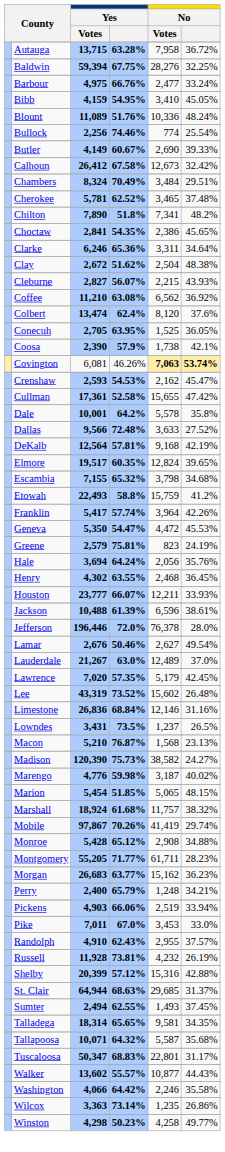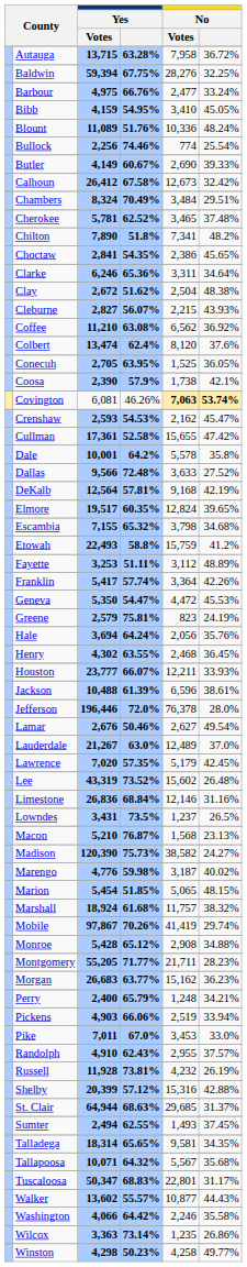 <table class="mw-datatable wikitable sortable" style="text-align:right;">
 <tr>
 <th colspan="2" rowspan="3">County</th>
 <th colspan="2" style="background-color:#01387b;"></th>
 <th colspan="2" style="background-color:#feda00;"></th>
 </tr>
 <tr>
 <th colspan="2">Yes</th>
 <th colspan="2">No</th>
 </tr>
 <tr>
 <th data-sort-type="number">Votes</th>
 <th></th>
 <th data-sort-type="number">Votes</th>
 <th></th>
 </tr>
 <tr>
 </tr>
 <tr>
 <td style="background:#acf;"> </td>
 <td style="text-align:left;"><a href='#'>Autauga</a></td>
 <td style="background:#acf; color:#000;"><strong>13,715</strong></td>
 <td style="background:#acf; color:#000;"><strong>63.28%</strong></td>
 <td>7,958</td>
 <td>36.72%</td>
 </tr>
 <tr>
 </tr>
 <tr>
 <td style="background:#acf;"> </td>
 <td style="text-align:left;"><a href='#'>Baldwin</a></td>
 <td style="background:#acf; color:#000;"><strong>59,394</strong></td>
 <td style="background:#acf; color:#000;"><strong>67.75%</strong></td>
 <td>28,276</td>
 <td>32.25%</td>
 </tr>
 <tr>
 </tr>
 <tr>
 <td style="background:#acf;"> </td>
 <td style="text-align:left;"><a href='#'>Barbour</a></td>
 <td style="background:#acf; color:#000;"><strong>4,975</strong></td>
 <td style="background:#acf; color:#000;"><strong>66.76%</strong></td>
 <td>2,477</td>
 <td>33.24%</td>
 </tr>
 <tr>
 </tr>
 <tr>
 <td style="background:#acf;"> </td>
 <td style="text-align:left;"><a href='#'>Bibb</a></td>
 <td style="background:#acf; color:#000;"><strong>4,159</strong></td>
 <td style="background:#acf; color:#000;"><strong>54.95%</strong></td>
 <td>3,410</td>
 <td>45.05%</td>
 </tr>
 <tr>
 </tr>
 <tr>
 <td style="background:#acf;"> </td>
 <td style="text-align:left;"><a href='#'>Blount</a></td>
 <td style="background:#acf; color:#000;"><strong>11,089</strong></td>
 <td style="background:#acf; color:#000;"><strong>51.76%</strong></td>
 <td>10,336</td>
 <td>48.24%</td>
 </tr>
 <tr>
 </tr>
 <tr>
 <td style="background:#acf;"> </td>
 <td style="text-align:left;"><a href='#'>Bullock</a></td>
 <td style="background:#acf; color:#000;"><strong>2,256</strong></td>
 <td style="background:#acf; color:#000;"><strong>74.46%</strong></td>
 <td>774</td>
 <td>25.54%</td>
 </tr>
 <tr>
 </tr>
 <tr>
 <td style="background:#acf;"> </td>
 <td style="text-align:left;"><a href='#'>Butler</a></td>
 <td style="background:#acf; color:#000;"><strong>4,149</strong></td>
 <td style="background:#acf; color:#000;"><strong>60.67%</strong></td>
 <td>2,690</td>
 <td>39.33%</td>
 </tr>
 <tr>
 </tr>
 <tr>
 <td style="background:#acf;"> </td>
 <td style="text-align:left;"><a href='#'>Calhoun</a></td>
 <td style="background:#acf; color:#000;"><strong>26,412</strong></td>
 <td style="background:#acf; color:#000;"><strong>67.58%</strong></td>
 <td>12,673</td>
 <td>32.42%</td>
 </tr>
 <tr>
 </tr>
 <tr>
 <td style="background:#acf;"> </td>
 <td style="text-align:left;"><a href='#'>Chambers</a></td>
 <td style="background:#acf; color:#000;"><strong>8,324</strong></td>
 <td style="background:#acf; color:#000;"><strong>70.49%</strong></td>
 <td>3,484</td>
 <td>29.51%</td>
 </tr>
 <tr>
 </tr>
 <tr>
 <td style="background:#acf;"> </td>
 <td style="text-align:left;"><a href='#'>Cherokee</a></td>
 <td style="background:#acf; color:#000;"><strong>5,781</strong></td>
 <td style="background:#acf; color:#000;"><strong>62.52%</strong></td>
 <td>3,465</td>
 <td>37.48%</td>
 </tr>
 <tr>
 </tr>
 <tr>
 <td style="background:#acf;"> </td>
 <td style="text-align:left;"><a href='#'>Chilton</a></td>
 <td style="background:#acf; color:#000;"><strong>7,890</strong></td>
 <td style="background:#acf; color:#000;"><strong>51.8%</strong></td>
 <td>7,341</td>
 <td>48.2%</td>
 </tr>
 <tr>
 </tr>
 <tr>
 <td style="background:#acf;"> </td>
 <td style="text-align:left;"><a href='#'>Choctaw</a></td>
 <td style="background:#acf; color:#000;"><strong>2,841</strong></td>
 <td style="background:#acf; color:#000;"><strong>54.35%</strong></td>
 <td>2,386</td>
 <td>45.65%</td>
 </tr>
 <tr>
 </tr>
 <tr>
 <td style="background:#acf;"> </td>
 <td style="text-align:left;"><a href='#'>Clarke</a></td>
 <td style="background:#acf; color:#000;"><strong>6,246</strong></td>
 <td style="background:#acf; color:#000;"><strong>65.36%</strong></td>
 <td>3,311</td>
 <td>34.64%</td>
 </tr>
 <tr>
 </tr>
 <tr>
 <td style="background:#acf;"> </td>
 <td style="text-align:left;"><a href='#'>Clay</a></td>
 <td style="background:#acf; color:#000;"><strong>2,672</strong></td>
 <td style="background:#acf; color:#000;"><strong>51.62%</strong></td>
 <td>2,504</td>
 <td>48.38%</td>
 </tr>
 <tr>
 </tr>
 <tr>
 <td style="background:#acf;"> </td>
 <td style="text-align:left;"><a href='#'>Cleburne</a></td>
 <td style="background:#acf; color:#000;"><strong>2,827</strong></td>
 <td style="background:#acf; color:#000;"><strong>56.07%</strong></td>
 <td>2,215</td>
 <td>43.93%</td>
 </tr>
 <tr>
 </tr>
 <tr>
 <td style="background:#acf;"> </td>
 <td style="text-align:left;"><a href='#'>Coffee</a></td>
 <td style="background:#acf; color:#000;"><strong>11,210</strong></td>
 <td style="background:#acf; color:#000;"><strong>63.08%</strong></td>
 <td>6,562</td>
 <td>36.92%</td>
 </tr>
 <tr>
 </tr>
 <tr>
 <td style="background:#acf;"> </td>
 <td style="text-align:left;"><a href='#'>Colbert</a></td>
 <td style="background:#acf; color:#000;"><strong>13,474</strong></td>
 <td style="background:#acf; color:#000;"><strong>62.4%</strong></td>
 <td>8,120</td>
 <td>37.6%</td>
 </tr>
 <tr>
 </tr>
 <tr>
 <td style="background:#acf;"> </td>
 <td style="text-align:left;"><a href='#'>Conecuh</a></td>
 <td style="background:#acf; color:#000;"><strong>2,705</strong></td>
 <td style="background:#acf; color:#000;"><strong>63.95%</strong></td>
 <td>1,525</td>
 <td>36.05%</td>
 </tr>
 <tr>
 </tr>
 <tr>
 <td style="background:#acf;"> </td>
 <td style="text-align:left;"><a href='#'>Coosa</a></td>
 <td style="background:#acf; color:#000;"><strong>2,390</strong></td>
 <td style="background:#acf; color:#000;"><strong>57.9%</strong></td>
 <td>1,738</td>
 <td>42.1%</td>
 </tr>
 <tr>
 </tr>
 <tr>
 <td style="background:#fea;"> </td>
 <td style="text-align:left;"><a href='#'>Covington</a></td>
 <td>6,081</td>
 <td>46.26%</td>
 <td style="background:#fea; color:#000;"><strong>7,063</strong></td>
 <td style="background:#fea; color:#000;"><strong>53.74%</strong></td>
 </tr>
 <tr>
 </tr>
 <tr>
 <td style="background:#acf;"> </td>
 <td style="text-align:left;"><a href='#'>Crenshaw</a></td>
 <td style="background:#acf; color:#000;"><strong>2,593</strong></td>
 <td style="background:#acf; color:#000;"><strong>54.53%</strong></td>
 <td>2,162</td>
 <td>45.47%</td>
 </tr>
 <tr>
 </tr>
 <tr>
 <td style="background:#acf;"> </td>
 <td style="text-align:left;"><a href='#'>Cullman</a></td>
 <td style="background:#acf; color:#000;"><strong>17,361</strong></td>
 <td style="background:#acf; color:#000;"><strong>52.58%</strong></td>
 <td>15,655</td>
 <td>47.42%</td>
 </tr>
 <tr>
 </tr>
 <tr>
 <td style="background:#acf;"> </td>
 <td style="text-align:left;"><a href='#'>Dale</a></td>
 <td style="background:#acf; color:#000;"><strong>10,001</strong></td>
 <td style="background:#acf; color:#000;"><strong>64.2%</strong></td>
 <td>5,578</td>
 <td>35.8%</td>
 </tr>
 <tr>
 </tr>
 <tr>
 <td style="background:#acf;"> </td>
 <td style="text-align:left;"><a href='#'>Dallas</a></td>
 <td style="background:#acf; color:#000;"><strong>9,566</strong></td>
 <td style="background:#acf; color:#000;"><strong>72.48%</strong></td>
 <td>3,633</td>
 <td>27.52%</td>
 </tr>
 <tr>
 </tr>
 <tr>
 <td style="background:#acf;"> </td>
 <td style="text-align:left;"><a href='#'>DeKalb</a></td>
 <td style="background:#acf; color:#000;"><strong>12,564</strong></td>
 <td style="background:#acf; color:#000;"><strong>57.81%</strong></td>
 <td>9,168</td>
 <td>42.19%</td>
 </tr>
 <tr>
 </tr>
 <tr>
 <td style="background:#acf;"> </td>
 <td style="text-align:left;"><a href='#'>Elmore</a></td>
 <td style="background:#acf; color:#000;"><strong>19,517</strong></td>
 <td style="background:#acf; color:#000;"><strong>60.35%</strong></td>
 <td>12,824</td>
 <td>39.65%</td>
 </tr>
 <tr>
 </tr>
 <tr>
 <td style="background:#acf;"> </td>
 <td style="text-align:left;"><a href='#'>Escambia</a></td>
 <td style="background:#acf; color:#000;"><strong>7,155</strong></td>
 <td style="background:#acf; color:#000;"><strong>65.32%</strong></td>
 <td>3,798</td>
 <td>34.68%</td>
 </tr>
 <tr>
 </tr>
 <tr>
 <td style="background:#acf;"> </td>
 <td style="text-align:left;"><a href='#'>Etowah</a></td>
 <td style="background:#acf; color:#000;"><strong>22,493</strong></td>
 <td style="background:#acf; color:#000;"><strong>58.8%</strong></td>
 <td>15,759</td>
 <td>41.2%</td>
 </tr>
 <tr>
 </tr>
 <tr>
+<td style="background:#acf;"> </td>
+<td style="text-align:left;"><a href='#'>Fayette</a></td>
+<td style="background:#acf; color:#000;"><strong>3,253</strong></td>
+<td style="background:#acf; color:#000;"><strong>51.11%</strong></td>
+<td>3,112</td>
+<td>48.89%</td>
+</tr>
+<tr>
 </tr>
 <tr>
 <td style="background:#acf;"> </td>
 <td style="text-align:left;"><a href='#'>Franklin</a></td>
 <td style="background:#acf; color:#000;"><strong>5,417</strong></td>
 <td style="background:#acf; color:#000;"><strong>57.74%</strong></td>
-<td>3,964</td>
+<td>3,364</td>
 <td>42.26%</td>
 </tr>
 <tr>
 </tr>
 <tr>
 <td style="background:#acf;"> </td>
 <td style="text-align:left;"><a href='#'>Geneva</a></td>
 <td style="background:#acf; color:#000;"><strong>5,350</strong></td>
 <td style="background:#acf; color:#000;"><strong>54.47%</strong></td>
 <td>4,472</td>
 <td>45.53%</td>
 </tr>
 <tr>
 </tr>
 <tr>
 <td style="background:#acf;"> </td>
 <td style="text-align:left;"><a href='#'>Greene</a></td>
 <td style="background:#acf; color:#000;"><strong>2,579</strong></td>
 <td style="background:#acf; color:#000;"><strong>75.81%</strong></td>
 <td>823</td>
 <td>24.19%</td>
 </tr>
 <tr>
 </tr>
 <tr>
 <td style="background:#acf;"> </td>
 <td style="text-align:left;"><a href='#'>Hale</a></td>
 <td style="background:#acf; color:#000;"><strong>3,694</strong></td>
 <td style="background:#acf; color:#000;"><strong>64.24%</strong></td>
 <td>2,056</td>
 <td>35.76%</td>
 </tr>
 <tr>
 </tr>
 <tr>
 <td style="background:#acf;"> </td>
 <td style="text-align:left;"><a href='#'>Henry</a></td>
 <td style="background:#acf; color:#000;"><strong>4,302</strong></td>
 <td style="background:#acf; color:#000;"><strong>63.55%</strong></td>
 <td>2,468</td>
 <td>36.45%</td>
 </tr>
 <tr>
 </tr>
 <tr>
 <td style="background:#acf;"> </td>
 <td style="text-align:left;"><a href='#'>Houston</a></td>
 <td style="background:#acf; color:#000;"><strong>23,777</strong></td>
 <td style="background:#acf; color:#000;"><strong>66.07%</strong></td>
 <td>12,211</td>
 <td>33.93%</td>
 </tr>
 <tr>
 </tr>
 <tr>
 <td style="background:#acf;"> </td>
 <td style="text-align:left;"><a href='#'>Jackson</a></td>
 <td style="background:#acf; color:#000;"><strong>10,488</strong></td>
 <td style="background:#acf; color:#000;"><strong>61.39%</strong></td>
 <td>6,596</td>
 <td>38.61%</td>
 </tr>
 <tr>
 </tr>
 <tr>
 <td style="background:#acf;"> </td>
 <td style="text-align:left;"><a href='#'>Jefferson</a></td>
 <td style="background:#acf; color:#000;"><strong>196,446</strong></td>
 <td style="background:#acf; color:#000;"><strong>72.0%</strong></td>
 <td>76,378</td>
 <td>28.0%</td>
 </tr>
 <tr>
 </tr>
 <tr>
 <td style="background:#acf;"> </td>
 <td style="text-align:left;"><a href='#'>Lamar</a></td>
 <td style="background:#acf; color:#000;"><strong>2,676</strong></td>
 <td style="background:#acf; color:#000;"><strong>50.46%</strong></td>
 <td>2,627</td>
 <td>49.54%</td>
 </tr>
 <tr>
 </tr>
 <tr>
 <td style="background:#acf;"> </td>
 <td style="text-align:left;"><a href='#'>Lauderdale</a></td>
 <td style="background:#acf; color:#000;"><strong>21,267</strong></td>
 <td style="background:#acf; color:#000;"><strong>63.0%</strong></td>
 <td>12,489</td>
 <td>37.0%</td>
 </tr>
 <tr>
 </tr>
 <tr>
 <td style="background:#acf;"> </td>
 <td style="text-align:left;"><a href='#'>Lawrence</a></td>
 <td style="background:#acf; color:#000;"><strong>7,020</strong></td>
 <td style="background:#acf; color:#000;"><strong>57.35%</strong></td>
 <td>5,179</td>
 <td>42.45%</td>
 </tr>
 <tr>
 </tr>
 <tr>
 <td style="background:#acf;"> </td>
 <td style="text-align:left;"><a href='#'>Lee</a></td>
 <td style="background:#acf; color:#000;"><strong>43,319</strong></td>
 <td style="background:#acf; color:#000;"><strong>73.52%</strong></td>
 <td>15,602</td>
 <td>26.48%</td>
 </tr>
 <tr>
 </tr>
 <tr>
 <td style="background:#acf;"> </td>
 <td style="text-align:left;"><a href='#'>Limestone</a></td>
 <td style="background:#acf; color:#000;"><strong>26,836</strong></td>
 <td style="background:#acf; color:#000;"><strong>68.84%</strong></td>
 <td>12,146</td>
 <td>31.16%</td>
 </tr>
 <tr>
 </tr>
 <tr>
 <td style="background:#acf;"> </td>
 <td style="text-align:left;"><a href='#'>Lowndes</a></td>
 <td style="background:#acf; color:#000;"><strong>3,431</strong></td>
 <td style="background:#acf; color:#000;"><strong>73.5%</strong></td>
 <td>1,237</td>
 <td>26.5%</td>
 </tr>
 <tr>
 </tr>
 <tr>
 <td style="background:#acf;"> </td>
 <td style="text-align:left;"><a href='#'>Macon</a></td>
 <td style="background:#acf; color:#000;"><strong>5,210</strong></td>
 <td style="background:#acf; color:#000;"><strong>76.87%</strong></td>
 <td>1,568</td>
 <td>23.13%</td>
 </tr>
 <tr>
 </tr>
 <tr>
 <td style="background:#acf;"> </td>
 <td style="text-align:left;"><a href='#'>Madison</a></td>
 <td style="background:#acf; color:#000;"><strong>120,390</strong></td>
 <td style="background:#acf; color:#000;"><strong>75.73%</strong></td>
 <td>38,582</td>
 <td>24.27%</td>
 </tr>
 <tr>
 </tr>
 <tr>
 <td style="background:#acf;"> </td>
 <td style="text-align:left;"><a href='#'>Marengo</a></td>
 <td style="background:#acf; color:#000;"><strong>4,776</strong></td>
 <td style="background:#acf; color:#000;"><strong>59.98%</strong></td>
 <td>3,187</td>
 <td>40.02%</td>
 </tr>
 <tr>
 </tr>
 <tr>
 <td style="background:#acf;"> </td>
 <td style="text-align:left;"><a href='#'>Marion</a></td>
 <td style="background:#acf; color:#000;"><strong>5,454</strong></td>
 <td style="background:#acf; color:#000;"><strong>51.85%</strong></td>
 <td>5,065</td>
 <td>48.15%</td>
 </tr>
 <tr>
 </tr>
 <tr>
 <td style="background:#acf;"> </td>
 <td style="text-align:left;"><a href='#'>Marshall</a></td>
 <td style="background:#acf; color:#000;"><strong>18,924</strong></td>
 <td style="background:#acf; color:#000;"><strong>61.68%</strong></td>
 <td>11,757</td>
 <td>38.32%</td>
 </tr>
 <tr>
 </tr>
 <tr>
 <td style="background:#acf;"> </td>
 <td style="text-align:left;"><a href='#'>Mobile</a></td>
 <td style="background:#acf; color:#000;"><strong>97,867</strong></td>
 <td style="background:#acf; color:#000;"><strong>70.26%</strong></td>
 <td>41,419</td>
 <td>29.74%</td>
 </tr>
 <tr>
 </tr>
 <tr>
 <td style="background:#acf;"> </td>
 <td style="text-align:left;"><a href='#'>Monroe</a></td>
 <td style="background:#acf; color:#000;"><strong>5,428</strong></td>
 <td style="background:#acf; color:#000;"><strong>65.12%</strong></td>
 <td>2,908</td>
 <td>34.88%</td>
 </tr>
 <tr>
 </tr>
 <tr>
 <td style="background:#acf;"> </td>
 <td style="text-align:left;"><a href='#'>Montgomery</a></td>
 <td style="background:#acf; color:#000;"><strong>55,205</strong></td>
 <td style="background:#acf; color:#000;"><strong>71.77%</strong></td>
-<td>61,711</td>
+<td>21,711</td>
 <td>28.23%</td>
 </tr>
 <tr>
 </tr>
 <tr>
 <td style="background:#acf;"> </td>
 <td style="text-align:left;"><a href='#'>Morgan</a></td>
 <td style="background:#acf; color:#000;"><strong>26,683</strong></td>
 <td style="background:#acf; color:#000;"><strong>63.77%</strong></td>
 <td>15,162</td>
 <td>36.23%</td>
 </tr>
 <tr>
 </tr>
 <tr>
 <td style="background:#acf;"> </td>
 <td style="text-align:left;"><a href='#'>Perry</a></td>
 <td style="background:#acf; color:#000;"><strong>2,400</strong></td>
 <td style="background:#acf; color:#000;"><strong>65.79%</strong></td>
 <td>1,248</td>
 <td>34.21%</td>
 </tr>
 <tr>
 </tr>
 <tr>
 <td style="background:#acf;"> </td>
 <td style="text-align:left;"><a href='#'>Pickens</a></td>
 <td style="background:#acf; color:#000;"><strong>4,903</strong></td>
 <td style="background:#acf; color:#000;"><strong>66.06%</strong></td>
 <td>2,519</td>
 <td>33.94%</td>
 </tr>
 <tr>
 </tr>
 <tr>
 <td style="background:#acf;"> </td>
 <td style="text-align:left;"><a href='#'>Pike</a></td>
 <td style="background:#acf; color:#000;"><strong>7,011</strong></td>
 <td style="background:#acf; color:#000;"><strong>67.0%</strong></td>
 <td>3,453</td>
 <td>33.0%</td>
 </tr>
 <tr>
 </tr>
 <tr>
 <td style="background:#acf;"> </td>
 <td style="text-align:left;"><a href='#'>Randolph</a></td>
 <td style="background:#acf; color:#000;"><strong>4,910</strong></td>
 <td style="background:#acf; color:#000;"><strong>62.43%</strong></td>
 <td>2,955</td>
 <td>37.57%</td>
 </tr>
 <tr>
 </tr>
 <tr>
 <td style="background:#acf;"> </td>
 <td style="text-align:left;"><a href='#'>Russell</a></td>
 <td style="background:#acf; color:#000;"><strong>11,928</strong></td>
 <td style="background:#acf; color:#000;"><strong>73.81%</strong></td>
 <td>4,232</td>
 <td>26.19%</td>
 </tr>
 <tr>
 </tr>
 <tr>
 <td style="background:#acf;"> </td>
 <td style="text-align:left;"><a href='#'>Shelby</a></td>
 <td style="background:#acf; color:#000;"><strong>20,399</strong></td>
 <td style="background:#acf; color:#000;"><strong>57.12%</strong></td>
 <td>15,316</td>
 <td>42.88%</td>
 </tr>
 <tr>
 </tr>
 <tr>
 <td style="background:#acf;"> </td>
 <td style="text-align:left;"><a href='#'>St. Clair</a></td>
 <td style="background:#acf; color:#000;"><strong>64,944</strong></td>
 <td style="background:#acf; color:#000;"><strong>68.63%</strong></td>
 <td>29,685</td>
 <td>31.37%</td>
 </tr>
 <tr>
 </tr>
 <tr>
 <td style="background:#acf;"> </td>
 <td style="text-align:left;"><a href='#'>Sumter</a></td>
 <td style="background:#acf; color:#000;"><strong>2,494</strong></td>
 <td style="background:#acf; color:#000;"><strong>62.55%</strong></td>
 <td>1,493</td>
 <td>37.45%</td>
 </tr>
 <tr>
 </tr>
 <tr>
 <td style="background:#acf;"> </td>
 <td style="text-align:left;"><a href='#'>Talladega</a></td>
 <td style="background:#acf; color:#000;"><strong>18,314</strong></td>
 <td style="background:#acf; color:#000;"><strong>65.65%</strong></td>
 <td>9,581</td>
 <td>34.35%</td>
 </tr>
 <tr>
 </tr>
 <tr>
 <td style="background:#acf;"> </td>
 <td style="text-align:left;"><a href='#'>Tallapoosa</a></td>
 <td style="background:#acf; color:#000;"><strong>10,071</strong></td>
 <td style="background:#acf; color:#000;"><strong>64.32%</strong></td>
-<td>5,587</td>
+<td>5,567</td>
 <td>35.68%</td>
 </tr>
 <tr>
 </tr>
 <tr>
 <td style="background:#acf;"> </td>
 <td style="text-align:left;"><a href='#'>Tuscaloosa</a></td>
 <td style="background:#acf; color:#000;"><strong>50,347</strong></td>
 <td style="background:#acf; color:#000;"><strong>68.83%</strong></td>
 <td>22,801</td>
 <td>31.17%</td>
 </tr>
 <tr>
 </tr>
 <tr>
 <td style="background:#acf;"> </td>
 <td style="text-align:left;"><a href='#'>Walker</a></td>
 <td style="background:#acf; color:#000;"><strong>13,602</strong></td>
 <td style="background:#acf; color:#000;"><strong>55.57%</strong></td>
 <td>10,877</td>
 <td>44.43%</td>
 </tr>
 <tr>
 </tr>
 <tr>
 <td style="background:#acf;"> </td>
 <td style="text-align:left;"><a href='#'>Washington</a></td>
 <td style="background:#acf; color:#000;"><strong>4,066</strong></td>
 <td style="background:#acf; color:#000;"><strong>64.42%</strong></td>
 <td>2,246</td>
 <td>35.58%</td>
 </tr>
 <tr>
 </tr>
 <tr>
 <td style="background:#acf;"> </td>
 <td style="text-align:left;"><a href='#'>Wilcox</a></td>
 <td style="background:#acf; color:#000;"><strong>3,363</strong></td>
 <td style="background:#acf; color:#000;"><strong>73.14%</strong></td>
 <td>1,235</td>
 <td>26.86%</td>
 </tr>
 <tr>
 </tr>
 <tr>
 <td style="background:#acf;"> </td>
 <td style="text-align:left;"><a href='#'>Winston</a></td>
 <td style="background:#acf; color:#000;"><strong>4,298</strong></td>
 <td style="background:#acf; color:#000;"><strong>50.23%</strong></td>
 <td>4,258</td>
 <td>49.77%</td>
 </tr>
 </table>
